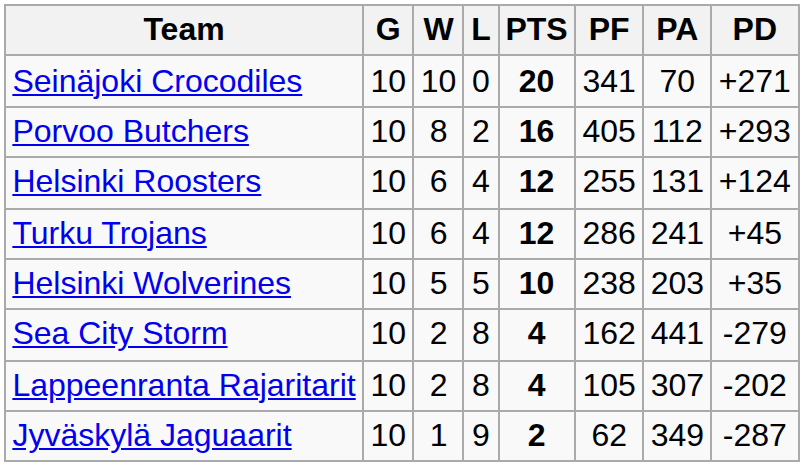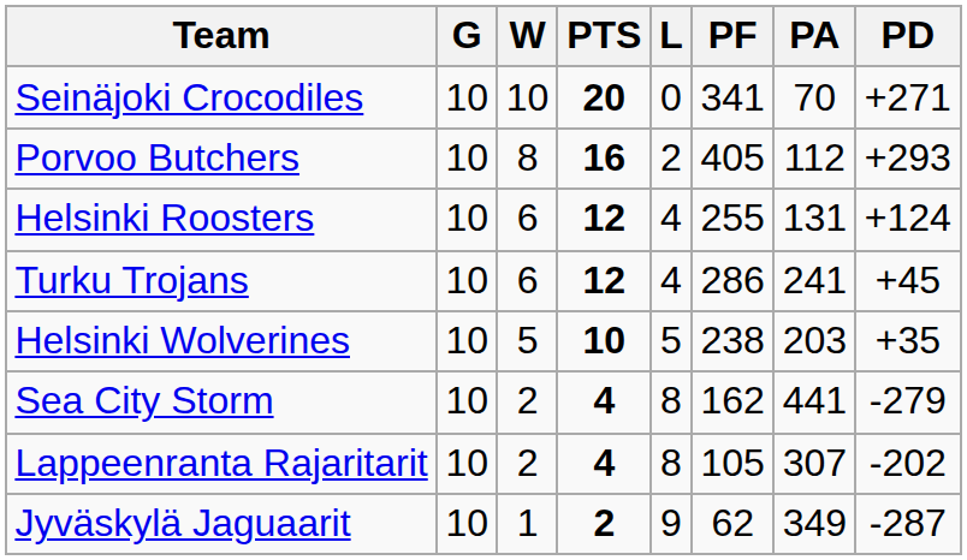 <table class="wikitable" border="1">
 <tr style="background:#efefef;">
 <th>Team</th>
 <th>G</th>
 <th>W</th>
+<th>PTS</th>
 <th>L</th>
-<th>PTS</th>
 <th>PF</th>
 <th>PA</th>
 <th>PD</th>
 </tr>
 <tr style="text-align:center;">
 <td align="left"><a href='#'>Seinäjoki Crocodiles</a></td>
 <td>10</td>
 <td>10</td>
+<td><strong>20</strong></td>
 <td>0</td>
-<td><strong>20</strong></td>
 <td>341</td>
 <td>70</td>
 <td>+271</td>
 </tr>
 <tr style="text-align:center;">
 <td align="left"><a href='#'>Porvoo Butchers</a></td>
 <td>10</td>
 <td>8</td>
+<td><strong>16</strong></td>
 <td>2</td>
-<td><strong>16</strong></td>
 <td>405</td>
 <td>112</td>
 <td>+293</td>
 </tr>
 <tr style="text-align:center;">
 <td align="left"><a href='#'>Helsinki Roosters</a></td>
 <td>10</td>
 <td>6</td>
+<td><strong>12</strong></td>
 <td>4</td>
-<td><strong>12</strong></td>
 <td>255</td>
 <td>131</td>
 <td>+124</td>
 </tr>
 <tr style="text-align:center;">
 <td align="left"><a href='#'>Turku Trojans</a></td>
 <td>10</td>
 <td>6</td>
+<td><strong>12</strong></td>
 <td>4</td>
-<td><strong>12</strong></td>
 <td>286</td>
 <td>241</td>
 <td>+45</td>
 </tr>
 <tr style="text-align:center;">
 <td align="left"><a href='#'>Helsinki Wolverines</a></td>
 <td>10</td>
 <td>5</td>
+<td><strong>10</strong></td>
 <td>5</td>
-<td><strong>10</strong></td>
 <td>238</td>
 <td>203</td>
 <td>+35</td>
 </tr>
 <tr style="text-align:center;">
 <td align="left"><a href='#'>Sea City Storm</a></td>
 <td>10</td>
 <td>2</td>
+<td><strong>4</strong></td>
 <td>8</td>
-<td><strong>4</strong></td>
 <td>162</td>
 <td>441</td>
 <td>-279</td>
 </tr>
 <tr style="text-align:center;">
 <td align="left"><a href='#'>Lappeenranta Rajaritarit</a></td>
 <td>10</td>
 <td>2</td>
+<td><strong>4</strong></td>
 <td>8</td>
-<td><strong>4</strong></td>
 <td>105</td>
 <td>307</td>
 <td>-202</td>
 </tr>
 <tr style="text-align:center;">
 <td align="left"><a href='#'>Jyväskylä Jaguaarit</a></td>
 <td>10</td>
 <td>1</td>
+<td><strong>2</strong></td>
 <td>9</td>
-<td><strong>2</strong></td>
 <td>62</td>
 <td>349</td>
 <td>-287</td>
 </tr>
 </table>
